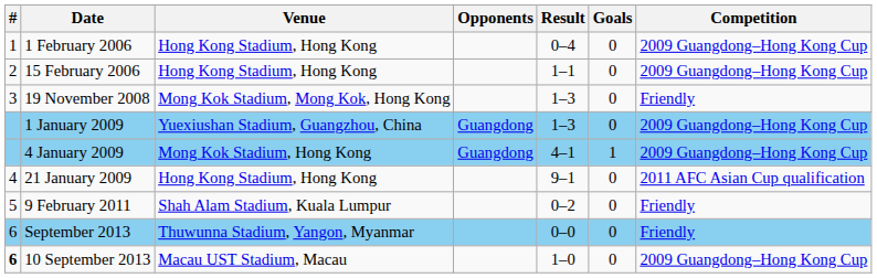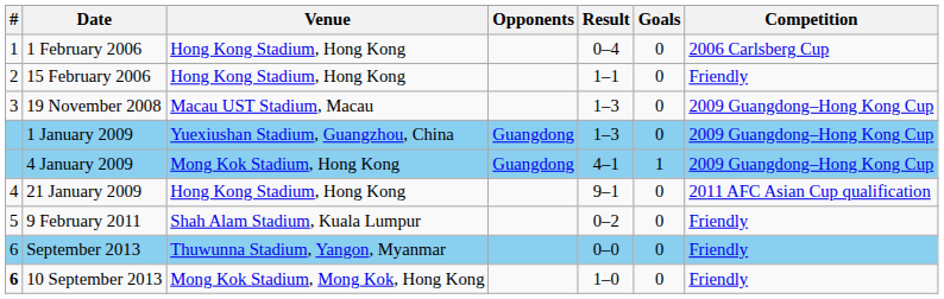 <table class="wikitable" style="font-size:90%; text-align: left;">
 <tr>
 <th>#</th>
 <th>Date</th>
 <th>Venue</th>
 <th>Opponents</th>
 <th>Result</th>
 <th>Goals</th>
 <th>Competition</th>
 </tr>
 <tr>
 <td>1</td>
 <td>1 February 2006</td>
 <td><a href='#'>Hong Kong Stadium</a>, Hong Kong</td>
 <td></td>
 <td align="center">0–4</td>
 <td align="center">0</td>
-<td><a href='#'>2009 Guangdong–Hong Kong Cup</a></td>
+<td><a href='#'>2006 Carlsberg Cup</a></td>
 </tr>
 <tr>
 <td>2</td>
 <td>15 February 2006</td>
 <td><a href='#'>Hong Kong Stadium</a>, Hong Kong</td>
 <td></td>
 <td align=center>1–1</td>
 <td align=center>0</td>
-<td><a href='#'>2009 Guangdong–Hong Kong Cup</a></td>
+<td><a href='#'>Friendly</a></td>
 </tr>
 <tr>
 <td>3</td>
 <td>19 November 2008</td>
-<td><a href='#'>Mong Kok Stadium</a>, <a href='#'>Mong Kok</a>, Hong Kong</td>
+<td><a href='#'>Macau UST Stadium</a>, Macau</td>
 <td></td>
 <td align=center>1–3</td>
 <td align=center>0</td>
-<td><a href='#'>Friendly</a></td>
+<td><a href='#'>2009 Guangdong–Hong Kong Cup</a></td>
 </tr>
 <tr style="background-color:#89CFF0">
 <td></td>
 <td>1 January 2009</td>
 <td><a href='#'>Yuexiushan Stadium</a>, <a href='#'>Guangzhou</a>, China</td>
 <td><a href='#'>Guangdong</a></td>
 <td align=center>1–3</td>
 <td align=center>0</td>
 <td><a href='#'>2009 Guangdong–Hong Kong Cup</a></td>
 </tr>
 <tr style="background-color:#89CFF0">
 <td></td>
 <td>4 January 2009</td>
 <td><a href='#'>Mong Kok Stadium</a>, Hong Kong</td>
 <td><a href='#'>Guangdong</a></td>
 <td align=center>4–1</td>
 <td align=center>1</td>
 <td><a href='#'>2009 Guangdong–Hong Kong Cup</a></td>
 </tr>
 <tr>
 <td>4</td>
 <td>21 January 2009</td>
 <td><a href='#'>Hong Kong Stadium</a>, Hong Kong</td>
 <td></td>
 <td align=center>9–1</td>
 <td align=center>0</td>
 <td><a href='#'>2011 AFC Asian Cup qualification</a></td>
 </tr>
 <tr>
 <td>5</td>
 <td>9 February 2011</td>
 <td><a href='#'>Shah Alam Stadium</a>, Kuala Lumpur</td>
 <td></td>
 <td align=center>0–2</td>
 <td align=center>0</td>
 <td><a href='#'>Friendly</a></td>
 </tr>
 <tr style="background-color:#89CFF0">
 <td>6</td>
 <td>September 2013</td>
 <td><a href='#'>Thuwunna Stadium</a>, <a href='#'>Yangon</a>, Myanmar</td>
 <td></td>
 <td align="center">0–0</td>
 <td align="center">0</td>
 <td><a href='#'>Friendly</a></td>
 </tr>
 <tr>
 <td><strong>6</strong></td>
 <td>10 September 2013</td>
-<td><a href='#'>Macau UST Stadium</a>, Macau</td>
+<td><a href='#'>Mong Kok Stadium</a>, <a href='#'>Mong Kok</a>, Hong Kong</td>
 <td></td>
 <td align="center">1–0</td>
 <td align="center">0</td>
-<td><a href='#'>2009 Guangdong–Hong Kong Cup</a></td>
+<td><a href='#'>Friendly</a></td>
 </tr>
 </table>
